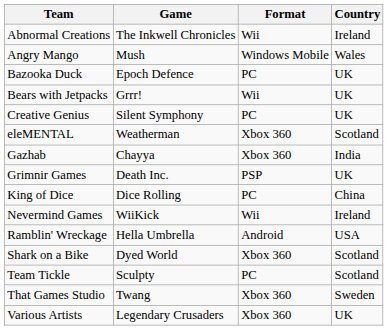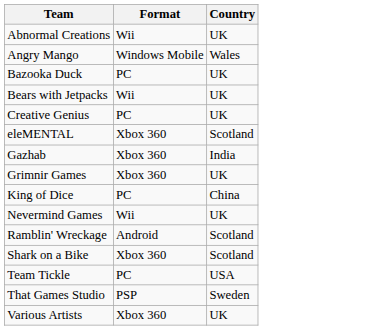 <table class="wikitable">
 <tr>
 <th>Team</th>
-<th>Game</th>
 <th>Format</th>
 <th>Country</th>
 </tr>
 <tr>
 <td>Abnormal Creations</td>
-<td>The Inkwell Chronicles</td>
 <td>Wii</td>
-<td>Ireland</td>
+<td>UK</td>
 </tr>
 <tr>
 <td>Angry Mango</td>
-<td>Mush</td>
 <td>Windows Mobile</td>
 <td>Wales</td>
 </tr>
 <tr>
 <td>Bazooka Duck</td>
-<td>Epoch Defence</td>
 <td>PC</td>
 <td>UK</td>
 </tr>
 <tr>
 <td>Bears with Jetpacks</td>
-<td>Grrr!</td>
 <td>Wii</td>
 <td>UK</td>
 </tr>
 <tr>
 <td>Creative Genius</td>
-<td>Silent Symphony</td>
 <td>PC</td>
 <td>UK</td>
 </tr>
 <tr>
 <td>eleMENTAL</td>
-<td>Weatherman</td>
 <td>Xbox 360</td>
 <td>Scotland</td>
 </tr>
 <tr>
 <td>Gazhab</td>
-<td>Chayya</td>
 <td>Xbox 360</td>
 <td>India</td>
 </tr>
 <tr>
 <td>Grimnir Games</td>
-<td>Death Inc.</td>
-<td>PSP</td>
+<td>Xbox 360</td>
 <td>UK</td>
 </tr>
 <tr>
 <td>King of Dice</td>
-<td>Dice Rolling</td>
 <td>PC</td>
 <td>China</td>
 </tr>
 <tr>
 <td>Nevermind Games</td>
-<td>WiiKick</td>
 <td>Wii</td>
-<td>Ireland</td>
+<td>UK</td>
 </tr>
 <tr>
 <td>Ramblin' Wreckage</td>
-<td>Hella Umbrella</td>
 <td>Android</td>
-<td>USA</td>
+<td>Scotland</td>
 </tr>
 <tr>
 <td>Shark on a Bike</td>
-<td>Dyed World</td>
 <td>Xbox 360</td>
 <td>Scotland</td>
 </tr>
 <tr>
 <td>Team Tickle</td>
-<td>Sculpty</td>
 <td>PC</td>
-<td>Scotland</td>
+<td>USA</td>
 </tr>
 <tr>
 <td>That Games Studio</td>
-<td>Twang</td>
-<td>Xbox 360</td>
+<td>PSP</td>
 <td>Sweden</td>
 </tr>
 <tr>
 <td>Various Artists</td>
-<td>Legendary Crusaders</td>
 <td>Xbox 360</td>
 <td>UK</td>
 </tr>
 </table>
